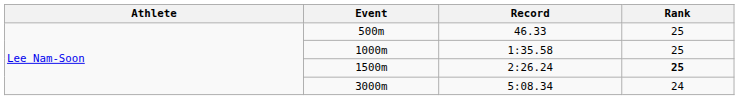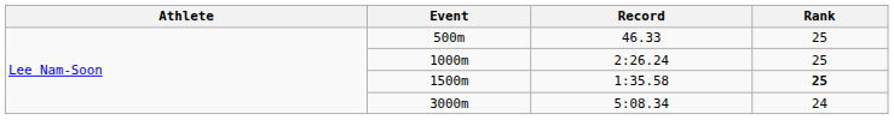 <table class=wikitable style="font-size:90%; text-align:center; width:40%">
 <tr>
 <th>Athlete</th>
 <th>Event</th>
 <th>Record</th>
 <th>Rank</th>
 </tr>
 <tr>
 <td rowspan=4 align=left><a href='#'>Lee Nam-Soon</a></td>
 <td>500m</td>
 <td>46.33</td>
 <td>25</td>
 </tr>
 <tr>
 <td>1000m</td>
-<td>1:35.58</td>
+<td>2:26.24</td>
 <td>25</td>
 </tr>
 <tr>
 <td>1500m</td>
-<td>2:26.24</td>
+<td>1:35.58</td>
 <td><strong>25</strong></td>
 </tr>
 <tr>
 <td>3000m</td>
 <td>5:08.34</td>
 <td>24</td>
 </tr>
 </table>
